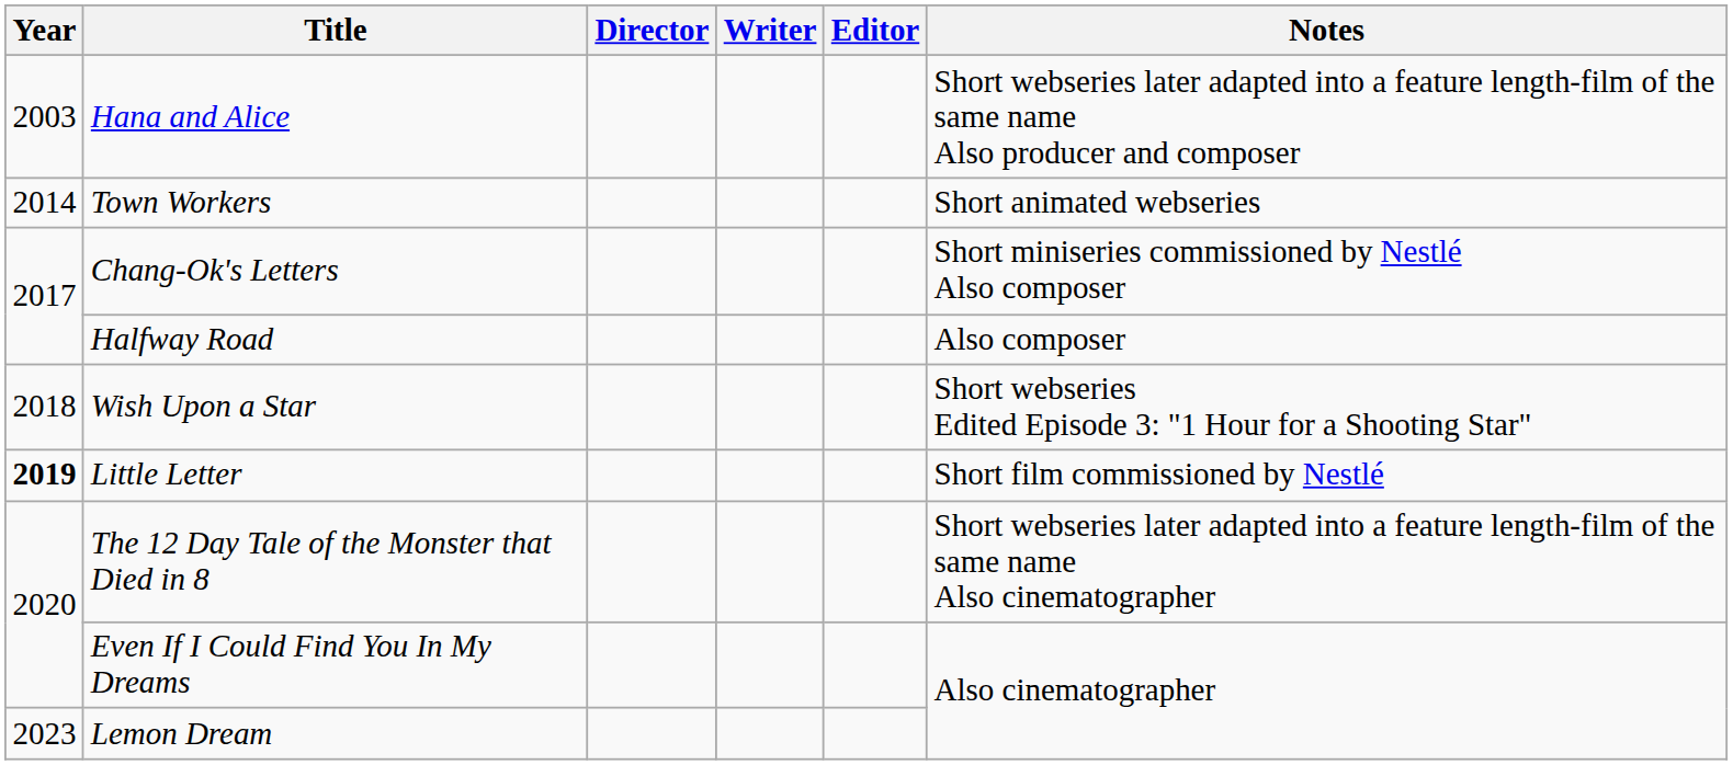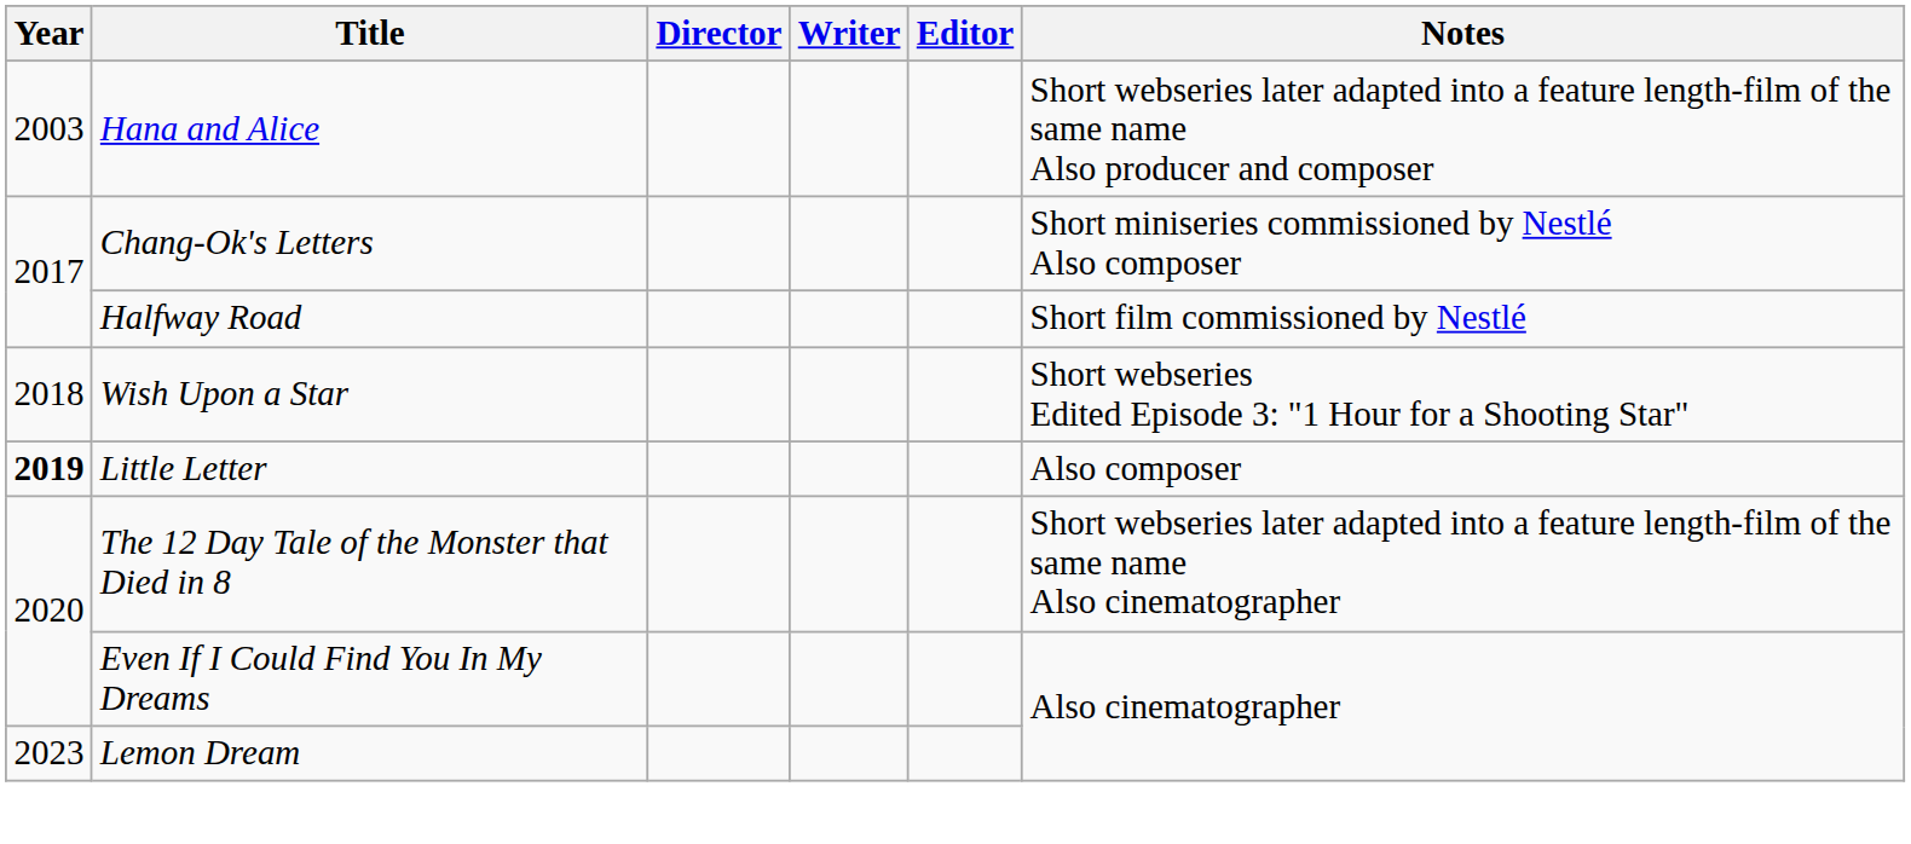 <table class="wikitable sortable">
 <tr>
 <th>Year</th>
 <th>Title</th>
 <th><a href='#'>Director</a></th>
 <th><a href='#'>Writer</a></th>
 <th><a href='#'>Editor</a></th>
 <th>Notes</th>
 </tr>
 <tr>
 <td>2003</td>
 <td><em><a href='#'>Hana and Alice</a></em></td>
 <td></td>
 <td></td>
 <td></td>
 <td>Short webseries later adapted into a feature length-film of the same name<br>Also producer and composer</td>
 </tr>
 <tr>
-<td>2014</td>
-<td><em>Town Workers</em></td>
-<td></td>
-<td></td>
-<td></td>
-<td>Short animated webseries</td>
-</tr>
-<tr>
 <td rowspan=2>2017</td>
 <td><em>Chang-Ok's Letters</em></td>
 <td></td>
 <td></td>
 <td></td>
 <td>Short miniseries commissioned by <a href='#'>Nestlé</a><br>Also composer</td>
 </tr>
 <tr>
 <td><em>Halfway Road</em></td>
 <td></td>
 <td></td>
 <td></td>
-<td>Also composer</td>
+<td>Short film commissioned by <a href='#'>Nestlé</a></td>
 </tr>
 <tr>
 <td>2018</td>
 <td><em>Wish Upon a Star</em></td>
 <td></td>
 <td></td>
 <td></td>
 <td>Short webseries<br>Edited Episode 3: "1 Hour for a Shooting Star"</td>
 </tr>
 <tr>
 <td><strong>2019</strong></td>
 <td><em>Little Letter</em></td>
 <td></td>
 <td></td>
 <td></td>
-<td>Short film commissioned by <a href='#'>Nestlé</a></td>
+<td>Also composer</td>
 </tr>
 <tr>
 <td rowspan=2>2020</td>
 <td><em>The 12 Day Tale of the Monster that Died in 8</em></td>
 <td></td>
 <td></td>
 <td></td>
 <td>Short webseries later adapted into a feature length-film of the same name <br>Also cinematographer</td>
 </tr>
 <tr>
 <td><em>Even If I Could Find You In My Dreams</em></td>
 <td></td>
 <td></td>
 <td></td>
 <td rowspan=2>Also cinematographer</td>
 </tr>
 <tr>
 <td>2023</td>
 <td><em>Lemon Dream</em></td>
 <td></td>
 <td></td>
 <td></td>
 </tr>
 </table>
